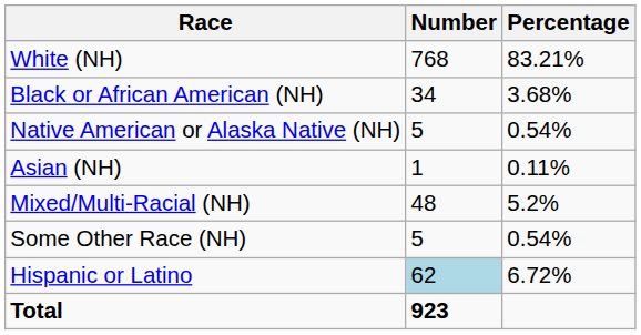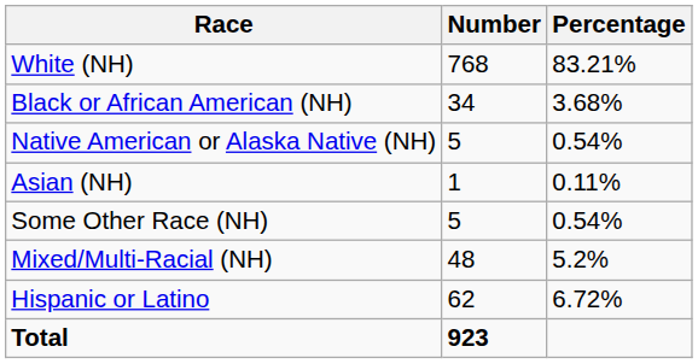 <table class="wikitable">
 <tr>
 <th>Race</th>
 <th>Number</th>
 <th>Percentage</th>
 </tr>
 <tr>
 <td><a href='#'>White</a> (NH)</td>
 <td>768</td>
 <td>83.21%</td>
 </tr>
 <tr>
 <td><a href='#'>Black or African American</a> (NH)</td>
 <td>34</td>
 <td>3.68%</td>
 </tr>
 <tr>
 <td><a href='#'>Native American</a> or <a href='#'>Alaska Native</a> (NH)</td>
 <td>5</td>
 <td>0.54%</td>
 </tr>
 <tr>
 <td><a href='#'>Asian</a> (NH)</td>
 <td>1</td>
 <td>0.11%</td>
 </tr>
 <tr>
+<td>Some Other Race (NH)</td>
+<td>5</td>
+<td>0.54%</td>
+</tr>
+<tr>
 <td><a href='#'>Mixed/Multi-Racial</a> (NH)</td>
 <td>48</td>
 <td>5.2%</td>
 </tr>
 <tr>
-<td>Some Other Race (NH)</td>
-<td>5</td>
-<td>0.54%</td>
-</tr>
-<tr>
 <td><a href='#'>Hispanic or Latino</a></td>
-<td style="background: lightblue;">62</td>
+<td>62</td>
 <td>6.72%</td>
 </tr>
 <tr>
 <td><strong>Total</strong></td>
 <td><strong>923</strong></td>
 <td></td>
 </tr>
 </table>
